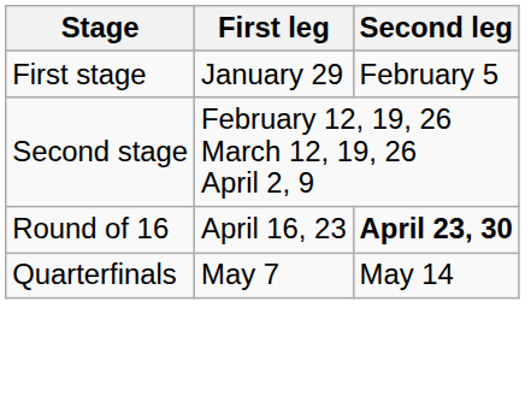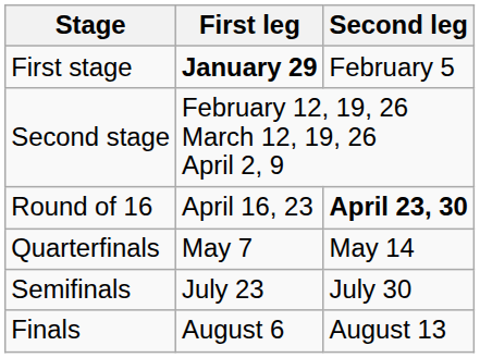 <table class="wikitable">
 <tr>
 <th>Stage</th>
 <th>First leg</th>
 <th>Second leg</th>
 </tr>
 <tr>
 <td>First stage</td>
-<td>January 29</td>
+<td><strong>January 29</strong></td>
 <td>February 5</td>
 </tr>
 <tr>
 <td>Second stage</td>
 <td colspan=2>February 12, 19, 26<br>March 12, 19, 26<br>April 2, 9</td>
 </tr>
 <tr>
 <td>Round of 16</td>
 <td>April 16, 23</td>
 <td><strong>April 23, 30</strong></td>
 </tr>
 <tr>
 <td>Quarterfinals</td>
 <td>May 7</td>
 <td>May 14</td>
 </tr>
+<tr>
+<td>Semifinals</td>
+<td>July 23</td>
+<td>July 30</td>
+</tr>
+<tr>
+<td>Finals</td>
+<td>August 6</td>
+<td>August 13</td>
+</tr>
 </table>
